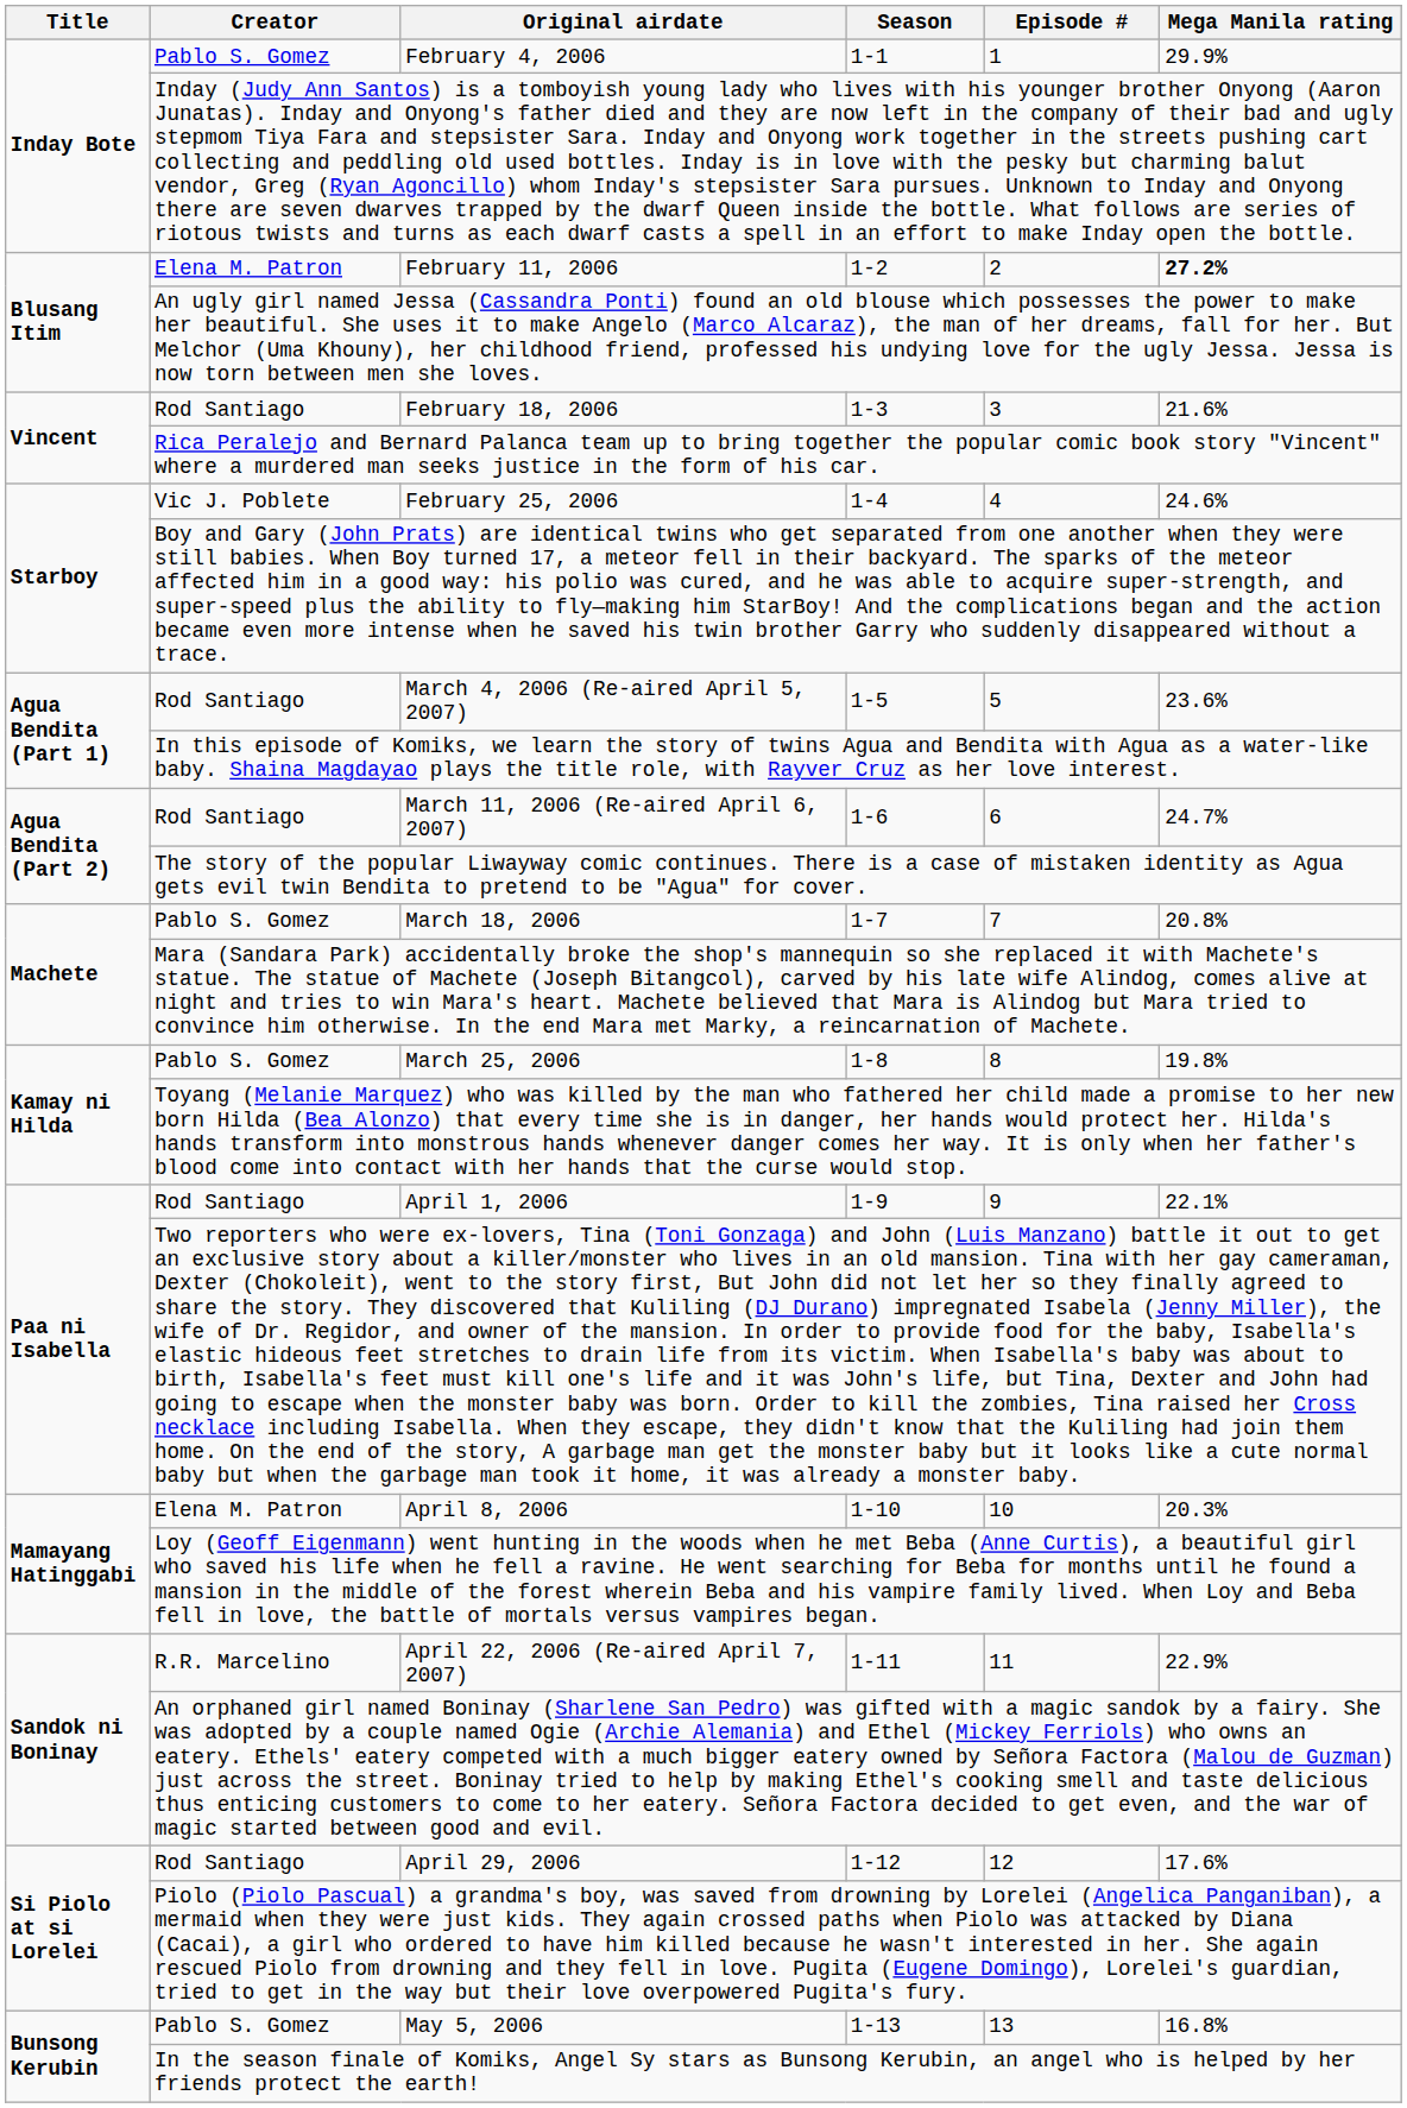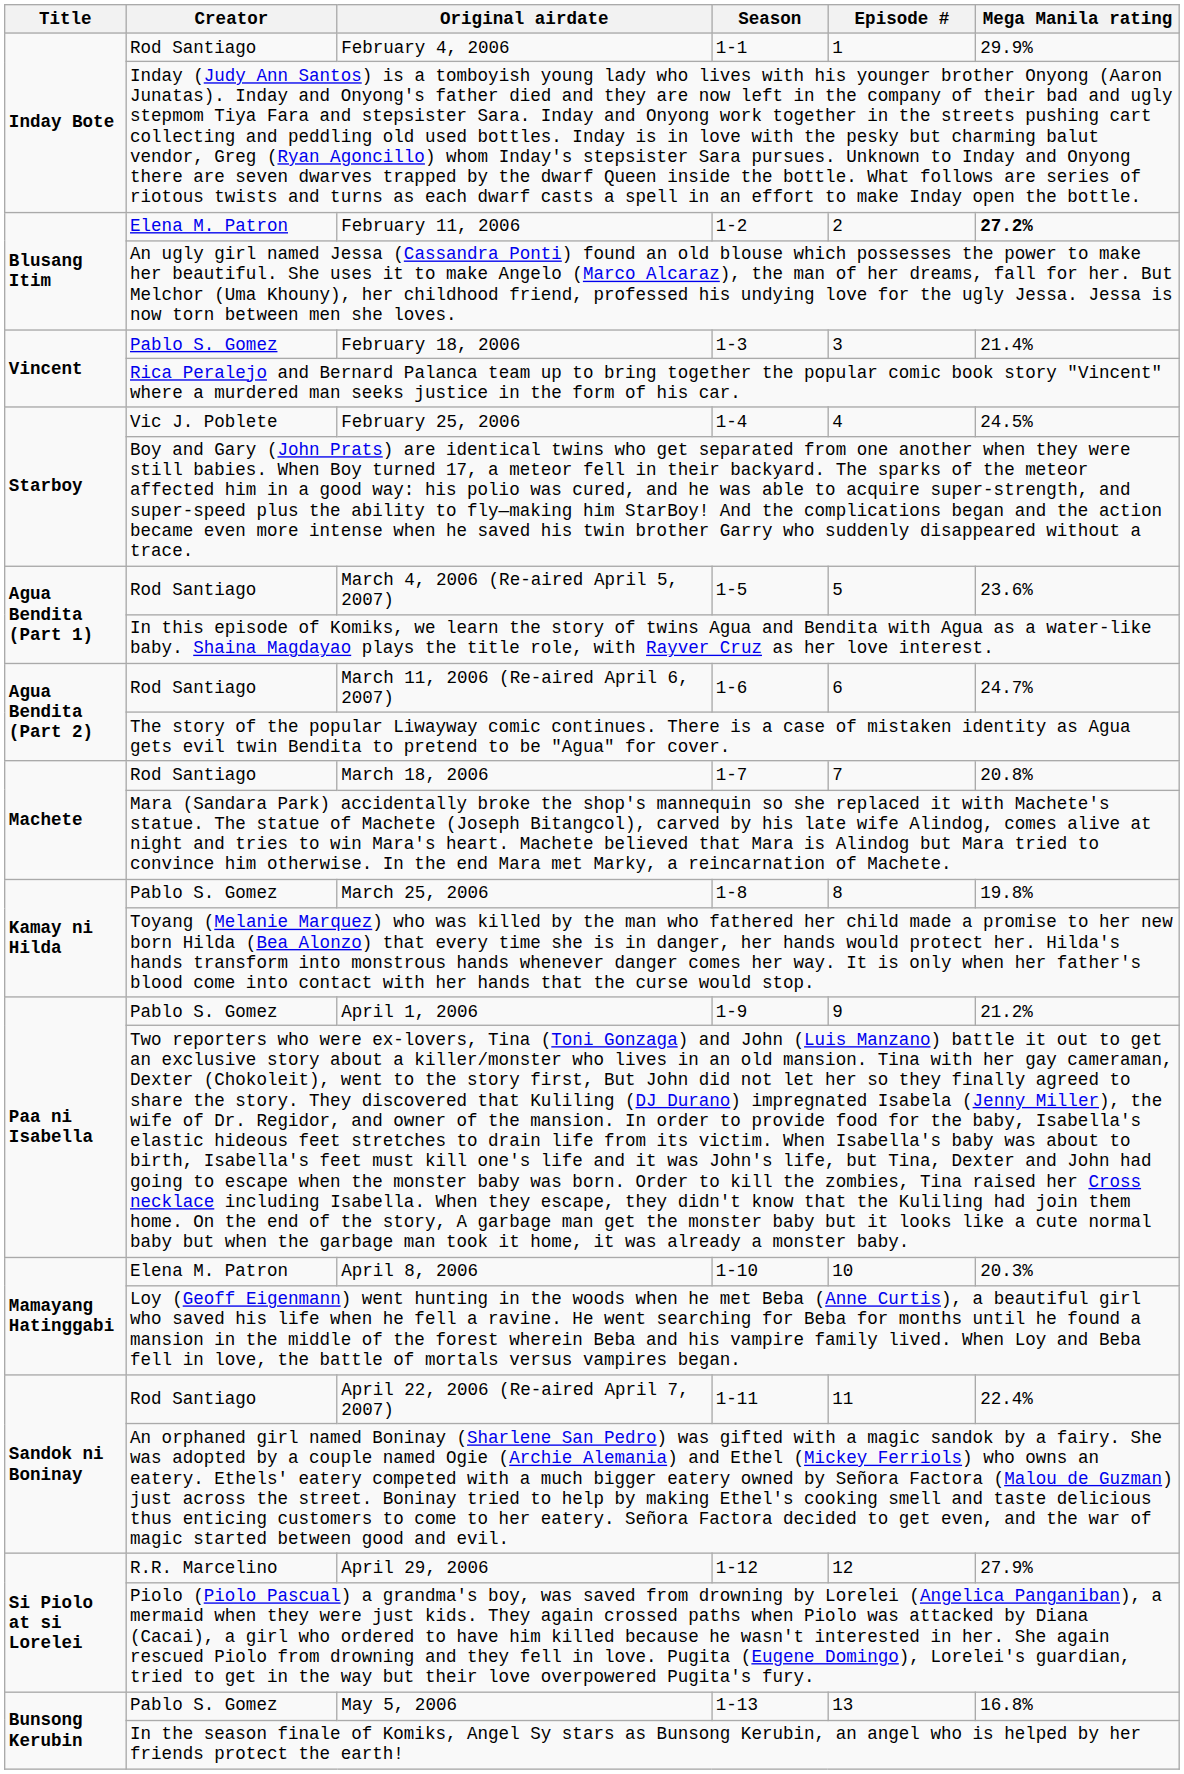 <table class="wikitable">
 <tr>
 <th>Title</th>
 <th>Creator</th>
 <th>Original airdate</th>
 <th>Season</th>
 <th>Episode #</th>
 <th>Mega Manila rating</th>
 </tr>
 <tr>
 <td rowspan="2"><strong>Inday Bote</strong></td>
-<td><a href='#'>Pablo S. Gomez</a></td>
+<td>Rod Santiago</td>
 <td>February 4, 2006</td>
 <td>1-1</td>
 <td>1</td>
 <td>29.9%</td>
 </tr>
 <tr>
 <td colspan="6">Inday (<a href='#'>Judy Ann Santos</a>) is a tomboyish young lady who lives with his younger brother Onyong (Aaron Junatas). Inday and Onyong's father died and they are now left in the company of their bad and ugly stepmom Tiya Fara and stepsister Sara. Inday and Onyong work together in the streets pushing cart collecting and peddling old used bottles. Inday is in love with the pesky but charming balut vendor, Greg (<a href='#'>Ryan Agoncillo</a>) whom Inday's stepsister Sara pursues. Unknown to Inday and Onyong there are seven dwarves trapped by the dwarf Queen inside the bottle. What follows are series of riotous twists and turns as each dwarf casts a spell in an effort to make Inday open the bottle.</td>
 </tr>
 <tr>
 <td rowspan="2"><strong>Blusang Itim</strong></td>
 <td><a href='#'>Elena M. Patron</a></td>
 <td>February 11, 2006</td>
 <td>1-2</td>
 <td>2</td>
 <td><strong>27.2%</strong></td>
 </tr>
 <tr>
 <td colspan="5">An ugly girl named Jessa (<a href='#'>Cassandra Ponti</a>) found an old blouse which possesses the power to make her beautiful. She uses it to make Angelo (<a href='#'>Marco Alcaraz</a>), the man of her dreams, fall for her. But Melchor (Uma Khouny), her childhood friend, professed his undying love for the ugly Jessa. Jessa is now torn between men she loves.</td>
 </tr>
 <tr>
 <td rowspan="2"><strong>Vincent</strong></td>
-<td>Rod Santiago</td>
+<td><a href='#'>Pablo S. Gomez</a></td>
 <td>February 18, 2006</td>
 <td>1-3</td>
 <td>3</td>
-<td>21.6%</td>
+<td>21.4%</td>
 </tr>
 <tr>
 <td colspan="5"><a href='#'>Rica Peralejo</a> and Bernard Palanca team up to bring together the popular comic book story "Vincent" where a murdered man seeks justice in the form of his car.</td>
 </tr>
 <tr>
 <td rowspan="2"><strong>Starboy</strong></td>
 <td>Vic J. Poblete</td>
 <td>February 25, 2006</td>
 <td>1-4</td>
 <td>4</td>
-<td>24.6%</td>
+<td>24.5%</td>
 </tr>
 <tr>
 <td colspan="5">Boy and Gary (<a href='#'>John Prats</a>) are identical twins who get separated from one another when they were still babies. When Boy turned 17, a meteor fell in their backyard. The sparks of the meteor affected him in a good way: his polio was cured, and he was able to acquire super-strength, and super-speed plus the ability to fly—making him StarBoy! And the complications began and the action became even more intense when he saved his twin brother Garry who suddenly disappeared without a trace.</td>
 </tr>
 <tr>
 <td rowspan="2"><strong>Agua Bendita (Part 1)</strong></td>
 <td>Rod Santiago</td>
 <td>March 4, 2006 (Re-aired April 5, 2007)</td>
 <td>1-5</td>
 <td>5</td>
 <td>23.6%</td>
 </tr>
 <tr>
 <td colspan="5">In this episode of Komiks, we learn the story of twins Agua and Bendita with Agua as a water-like baby. <a href='#'>Shaina Magdayao</a> plays the title role, with <a href='#'>Rayver Cruz</a> as her love interest.</td>
 </tr>
 <tr>
 <td rowspan="2"><strong>Agua Bendita (Part 2)</strong></td>
 <td>Rod Santiago</td>
 <td>March 11, 2006 (Re-aired April 6, 2007)</td>
 <td>1-6</td>
 <td>6</td>
 <td>24.7%</td>
 </tr>
 <tr>
 <td colspan="5">The story of the popular Liwayway comic continues. There is a case of mistaken identity as Agua gets evil twin Bendita to pretend to be "Agua" for cover.</td>
 </tr>
 <tr>
 <td rowspan="2"><strong>Machete</strong></td>
-<td>Pablo S. Gomez</td>
+<td>Rod Santiago</td>
 <td>March 18, 2006</td>
 <td>1-7</td>
 <td>7</td>
 <td>20.8%</td>
 </tr>
 <tr>
 <td colspan="5">Mara (Sandara Park) accidentally broke the shop's mannequin so she replaced it with Machete's statue. The statue of Machete (Joseph Bitangcol), carved by his late wife Alindog, comes alive at night and tries to win Mara's heart. Machete believed that Mara is Alindog but Mara tried to convince him otherwise. In the end Mara met Marky, a reincarnation of Machete.</td>
 </tr>
 <tr>
 <td rowspan="2"><strong>Kamay ni Hilda</strong></td>
 <td>Pablo S. Gomez</td>
 <td>March 25, 2006</td>
 <td>1-8</td>
 <td>8</td>
 <td>19.8%</td>
 </tr>
 <tr>
 <td colspan="5">Toyang (<a href='#'>Melanie Marquez</a>) who was killed by the man who fathered her child made a promise to her new born Hilda (<a href='#'>Bea Alonzo</a>) that every time she is in danger, her hands would protect her. Hilda's hands transform into monstrous hands whenever danger comes her way. It is only when her father's blood come into contact with her hands that the curse would stop.</td>
 </tr>
 <tr>
 <td rowspan="2"><strong>Paa ni Isabella</strong></td>
-<td>Rod Santiago</td>
+<td>Pablo S. Gomez</td>
 <td>April 1, 2006</td>
 <td>1-9</td>
 <td>9</td>
-<td>22.1%</td>
+<td>21.2%</td>
 </tr>
 <tr>
 <td colspan="5">Two reporters who were ex-lovers, Tina (<a href='#'>Toni Gonzaga</a>) and John (<a href='#'>Luis Manzano</a>) battle it out to get an exclusive story about a killer/monster who lives in an old mansion. Tina with her gay cameraman, Dexter (Chokoleit), went to the story first, But John did not let her so they finally agreed to share the story. They discovered that Kuliling (<a href='#'>DJ Durano</a>) impregnated Isabela (<a href='#'>Jenny Miller</a>), the wife of Dr. Regidor, and owner of the mansion. In order to provide food for the baby, Isabella's elastic hideous feet stretches to drain life from its victim. When Isabella's baby was about to birth, Isabella's feet must kill one's life and it was John's life, but Tina, Dexter and John had going to escape when the monster baby was born. Order to kill the zombies, Tina raised her <a href='#'>Cross necklace</a> including Isabella. When they escape, they didn't know that the Kuliling had join them home. On the end of the story, A garbage man get the monster baby but it looks like a cute normal baby but when the garbage man took it home, it was already a monster baby.</td>
 </tr>
 <tr>
 <td rowspan="2"><strong>Mamayang Hatinggabi</strong></td>
 <td>Elena M. Patron</td>
 <td>April 8, 2006</td>
 <td>1-10</td>
 <td>10</td>
 <td>20.3%</td>
 </tr>
 <tr>
 <td colspan="5">Loy (<a href='#'>Geoff Eigenmann</a>) went hunting in the woods when he met Beba (<a href='#'>Anne Curtis</a>), a beautiful girl who saved his life when he fell a ravine. He went searching for Beba for months until he found a mansion in the middle of the forest wherein Beba and his vampire family lived. When Loy and Beba fell in love, the battle of mortals versus vampires began.</td>
 </tr>
 <tr>
 <td rowspan="2"><strong>Sandok ni Boninay</strong></td>
-<td>R.R. Marcelino</td>
+<td>Rod Santiago</td>
 <td>April 22, 2006 (Re-aired April 7, 2007)</td>
 <td>1-11</td>
 <td>11</td>
-<td>22.9%</td>
+<td>22.4%</td>
 </tr>
 <tr>
 <td colspan="5">An orphaned girl named Boninay (<a href='#'>Sharlene San Pedro</a>) was gifted with a magic sandok by a fairy. She was adopted by a couple named Ogie (<a href='#'>Archie Alemania</a>) and Ethel (<a href='#'>Mickey Ferriols</a>) who owns an eatery. Ethels' eatery competed with a much bigger eatery owned by Señora Factora (<a href='#'>Malou de Guzman</a>) just across the street. Boninay tried to help by making Ethel's cooking smell and taste delicious thus enticing customers to come to her eatery. Señora Factora decided to get even, and the war of magic started between good and evil.</td>
 </tr>
 <tr>
 <td rowspan="2"><strong>Si Piolo at  si Lorelei</strong></td>
-<td>Rod Santiago</td>
+<td>R.R. Marcelino</td>
 <td>April 29, 2006</td>
 <td>1-12</td>
 <td>12</td>
-<td>17.6%</td>
+<td>27.9%</td>
 </tr>
 <tr>
 <td colspan="5">Piolo (<a href='#'>Piolo Pascual</a>) a grandma's boy, was saved from drowning by Lorelei (<a href='#'>Angelica Panganiban</a>), a mermaid when they were just kids. They again crossed paths when Piolo was attacked by Diana (Cacai), a girl who ordered to have him killed because he wasn't interested in her. She again rescued Piolo from drowning and they fell in love. Pugita (<a href='#'>Eugene Domingo</a>), Lorelei's guardian, tried to get in the way but their love overpowered Pugita's fury.</td>
 </tr>
 <tr>
 <td rowspan="2"><strong>Bunsong Kerubin</strong></td>
 <td>Pablo S. Gomez</td>
 <td>May 5, 2006</td>
 <td>1-13</td>
 <td>13</td>
 <td>16.8%</td>
 </tr>
 <tr>
 <td colspan="5">In the season finale of Komiks, Angel Sy stars as Bunsong Kerubin, an angel who is helped by her friends protect the earth!</td>
 </tr>
 </table>
